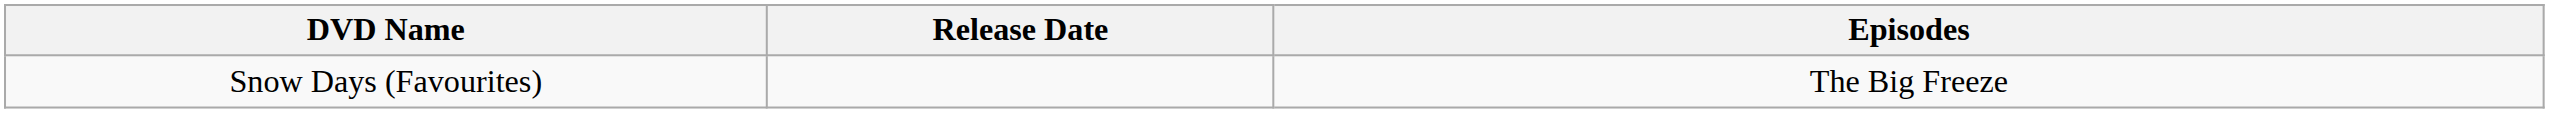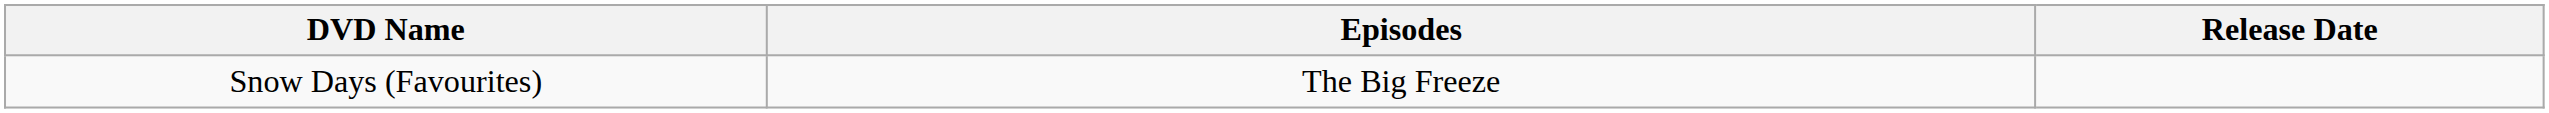 <table class="wikitable" style="text-align:center; width:100%;">
 <tr>
 <th width="30%">DVD Name</th>
+<th width="50%">Episodes</th>
 <th width="20%">Release Date</th>
-<th width="50%">Episodes</th>
 </tr>
 <tr>
 <td>Snow Days (Favourites)</td>
+<td>The Big Freeze</td>
 <td></td>
-<td>The Big Freeze</td>
 </tr>
 </table>
